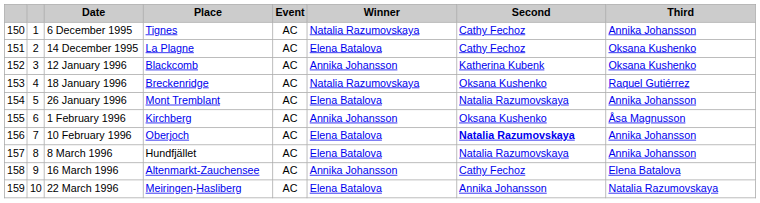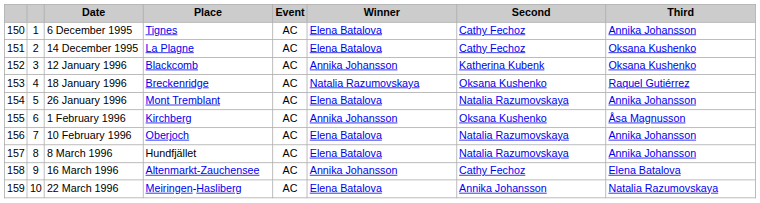 <table class="wikitable plainrowheaders" style="background:#fff; font-size:86%; line-height:16px; border:grey solid 1px; border-collapse:collapse;">
 <tr style="background:#ccc; text-align:center;">
 <th scope="col" style="background:#ccc; width=20 px;"></th>
 <th scope="col" style="background:#ccc; width=30 px;"></th>
 <th scope="col" style="background:#ccc; width:120px;">Date</th>
 <th scope="col" style="background:#ccc; width:160px;">Place</th>
 <th scope="col" style="background:#ccc; width:15px;">Event</th>
 <th scope="col" style="background:#ccc; width:185px;">Winner</th>
 <th scope="col" style="background:#ccc; width:185px;">Second</th>
 <th scope="col" style="background:#ccc; width:185px;">Third</th>
 </tr>
 <tr>
 <td align=center>150</td>
 <td align=center>1</td>
 <td>6 December 1995</td>
 <td> <a href='#'>Tignes</a></td>
 <td align=center>AC</td>
-<td> <a href='#'>Natalia Razumovskaya</a></td>
+<td> <a href='#'>Elena Batalova</a></td>
 <td> <a href='#'>Cathy Fechoz</a></td>
 <td> <a href='#'>Annika Johansson</a></td>
 </tr>
 <tr>
 <td align=center>151</td>
 <td align=center>2</td>
 <td>14 December 1995</td>
 <td> <a href='#'>La Plagne</a></td>
 <td align=center>AC</td>
 <td> <a href='#'>Elena Batalova</a></td>
 <td> <a href='#'>Cathy Fechoz</a></td>
 <td> <a href='#'>Oksana Kushenko</a></td>
 </tr>
 <tr>
 <td align=center>152</td>
 <td align=center>3</td>
 <td>12 January 1996</td>
 <td> <a href='#'>Blackcomb</a></td>
 <td align=center>AC</td>
 <td> <a href='#'>Annika Johansson</a></td>
 <td> <a href='#'>Katherina Kubenk</a></td>
 <td> <a href='#'>Oksana Kushenko</a></td>
 </tr>
 <tr>
 <td align=center>153</td>
 <td align=center>4</td>
 <td>18 January 1996</td>
 <td> <a href='#'>Breckenridge</a></td>
 <td align=center>AC</td>
 <td> <a href='#'>Natalia Razumovskaya</a></td>
 <td> <a href='#'>Oksana Kushenko</a></td>
 <td> <a href='#'>Raquel Gutiérrez</a></td>
 </tr>
 <tr>
 <td align=center>154</td>
 <td align=center>5</td>
 <td>26 January 1996</td>
 <td> <a href='#'>Mont Tremblant</a></td>
 <td align=center>AC</td>
 <td> <a href='#'>Elena Batalova</a></td>
 <td> <a href='#'>Natalia Razumovskaya</a></td>
 <td> <a href='#'>Annika Johansson</a></td>
 </tr>
 <tr>
 <td align=center>155</td>
 <td align=center>6</td>
 <td>1 February 1996</td>
 <td> <a href='#'>Kirchberg</a></td>
 <td align=center>AC</td>
 <td> <a href='#'>Annika Johansson</a></td>
 <td> <a href='#'>Oksana Kushenko</a></td>
 <td> <a href='#'>Åsa Magnusson</a></td>
 </tr>
 <tr>
 <td align=center>156</td>
 <td align=center>7</td>
 <td>10 February 1996</td>
 <td> <a href='#'>Oberjoch</a></td>
 <td align=center>AC</td>
 <td> <a href='#'>Elena Batalova</a></td>
-<td><strong> <a href='#'>Natalia Razumovskaya</a></strong></td>
+<td> <a href='#'>Natalia Razumovskaya</a></td>
 <td> <a href='#'>Annika Johansson</a></td>
 </tr>
 <tr>
 <td align=center>157</td>
 <td align=center>8</td>
 <td>8 March 1996</td>
 <td> Hundfjället</td>
 <td align=center>AC</td>
 <td> <a href='#'>Elena Batalova</a></td>
 <td> <a href='#'>Natalia Razumovskaya</a></td>
 <td> <a href='#'>Annika Johansson</a></td>
 </tr>
 <tr>
 <td align=center>158</td>
 <td align=center>9</td>
 <td>16 March 1996</td>
 <td> <a href='#'>Altenmarkt-Zauchensee</a></td>
 <td align=center>AC</td>
 <td> <a href='#'>Annika Johansson</a></td>
 <td> <a href='#'>Cathy Fechoz</a></td>
 <td> <a href='#'>Elena Batalova</a></td>
 </tr>
 <tr>
 <td align=center>159</td>
 <td align=center>10</td>
 <td>22 March 1996</td>
 <td> <a href='#'>Meiringen</a>-<a href='#'>Hasliberg</a></td>
 <td align=center>AC</td>
 <td> <a href='#'>Elena Batalova</a></td>
 <td> <a href='#'>Annika Johansson</a></td>
 <td> <a href='#'>Natalia Razumovskaya</a></td>
 </tr>
 </table>
